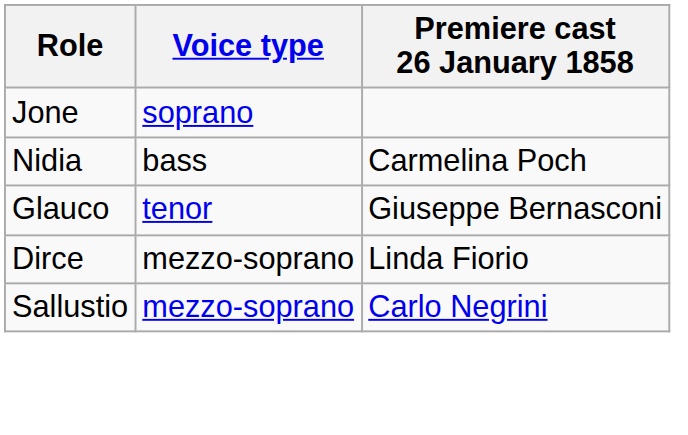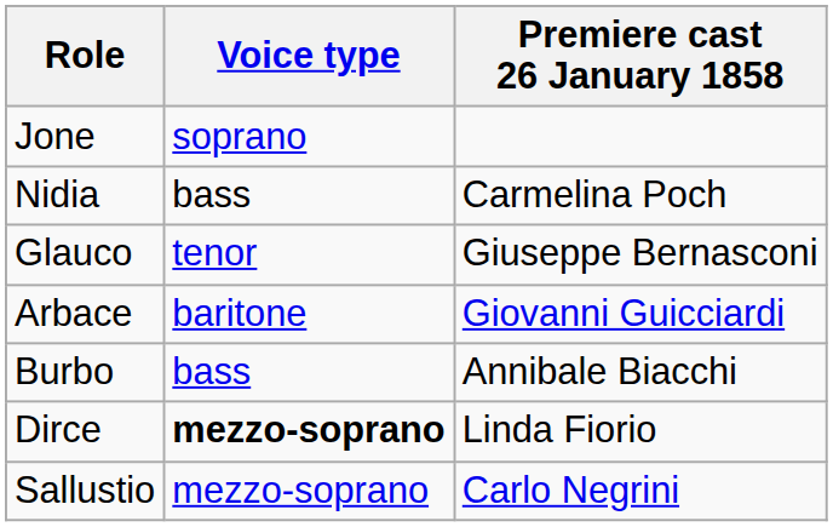 <table class="wikitable">
 <tr>
 <th>Role</th>
 <th><a href='#'>Voice type</a></th>
 <th>Premiere cast<br>26 January 1858</th>
 </tr>
 <tr>
 <td>Jone</td>
 <td><a href='#'>soprano</a></td>
 <td></td>
 </tr>
 <tr>
 <td>Nidia</td>
 <td>bass</td>
 <td>Carmelina Poch</td>
 </tr>
 <tr>
 <td>Glauco</td>
 <td><a href='#'>tenor</a></td>
 <td>Giuseppe Bernasconi</td>
 </tr>
 <tr>
+<td>Arbace</td>
+<td><a href='#'>baritone</a></td>
+<td><a href='#'>Giovanni Guicciardi</a></td>
+</tr>
+<tr>
+<td>Burbo</td>
+<td><a href='#'>bass</a></td>
+<td>Annibale Biacchi</td>
+</tr>
+<tr>
 <td>Dirce</td>
-<td>mezzo-soprano</td>
+<td><strong>mezzo-soprano</strong></td>
 <td>Linda Fiorio</td>
 </tr>
 <tr>
 <td>Sallustio</td>
 <td><a href='#'>mezzo-soprano</a></td>
 <td><a href='#'>Carlo Negrini</a></td>
 </tr>
 </table>
